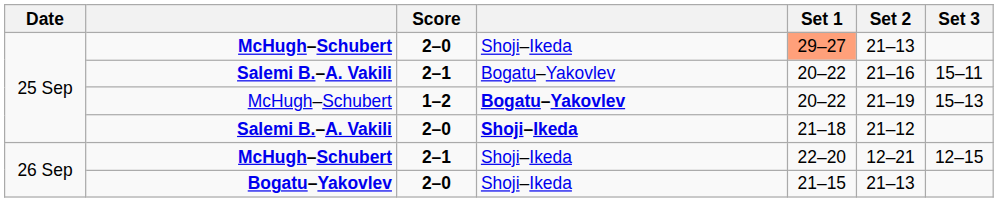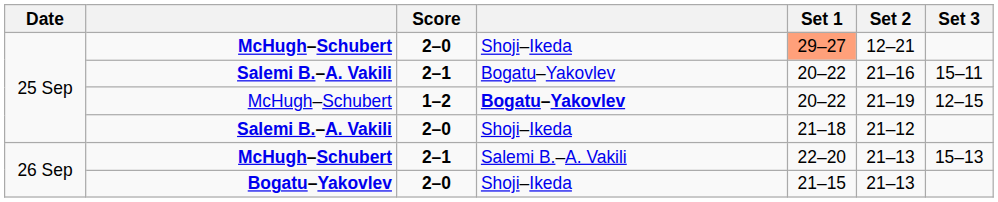 <table class="wikitable" style="text-align: center; font-size:90% ">
 <tr>
 <th width="60">Date</th>
 <th align="right" width="250"></th>
 <th width="60">Score</th>
 <th align="left" width="250"></th>
 <th width="50">Set 1</th>
 <th width="50">Set 2</th>
 <th width="50">Set 3</th>
 </tr>
 <tr>
 <td rowspan=4>25 Sep</td>
 <td align=right><strong><a href='#'>McHugh</a>–<a href='#'>Schubert</a> </strong></td>
 <td align=center><strong>2–0</strong></td>
 <td align=left> <a href='#'>Shoji</a>–<a href='#'>Ikeda</a></td>
 <td style="background: lightsalmon;">29–27</td>
-<td>21–13</td>
+<td>12–21</td>
 <td></td>
 </tr>
 <tr>
 <td align=right><strong><a href='#'>Salemi B.</a>–<a href='#'>A. Vakili</a> </strong></td>
 <td align=center><strong>2–1</strong></td>
 <td align=left> <a href='#'>Bogatu</a>–<a href='#'>Yakovlev</a></td>
 <td>20–22</td>
 <td>21–16</td>
 <td>15–11</td>
 </tr>
 <tr>
 <td align=right><a href='#'>McHugh</a>–<a href='#'>Schubert</a> </td>
 <td align=center><strong>1–2</strong></td>
 <td align=left><strong> <a href='#'>Bogatu</a>–<a href='#'>Yakovlev</a></strong></td>
 <td>20–22</td>
 <td>21–19</td>
-<td>15–13</td>
+<td>12–15</td>
 </tr>
 <tr>
 <td align=right><strong><a href='#'>Salemi B.</a>–<a href='#'>A. Vakili</a> </strong></td>
 <td align=center><strong>2–0</strong></td>
-<td align=left><strong> <a href='#'>Shoji</a>–<a href='#'>Ikeda</a></strong></td>
+<td align=left> <a href='#'>Shoji</a>–<a href='#'>Ikeda</a></td>
 <td>21–18</td>
 <td>21–12</td>
 <td></td>
 </tr>
 <tr>
 <td rowspan=2>26 Sep</td>
 <td align=right><strong><a href='#'>McHugh</a>–<a href='#'>Schubert</a> </strong></td>
 <td align=center><strong>2–1</strong></td>
-<td align=left> <a href='#'>Shoji</a>–<a href='#'>Ikeda</a></td>
+<td align=left> <a href='#'>Salemi B.</a>–<a href='#'>A. Vakili</a></td>
 <td>22–20</td>
-<td>12–21</td>
-<td>12–15</td>
+<td>21–13</td>
+<td>15–13</td>
 </tr>
 <tr>
 <td align=right><strong><a href='#'>Bogatu</a>–<a href='#'>Yakovlev</a> </strong></td>
 <td align=center><strong>2–0</strong></td>
 <td align=left> <a href='#'>Shoji</a>–<a href='#'>Ikeda</a></td>
 <td>21–15</td>
 <td>21–13</td>
 <td></td>
 </tr>
 </table>
